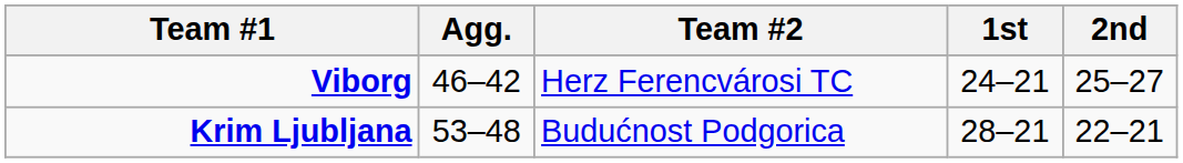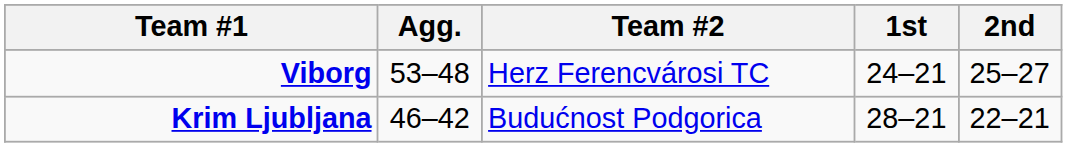 <table class=wikitable style="text-align:center">
 <tr>
 <th width=200>Team #1</th>
 <th width=50>Agg.</th>
 <th width=200>Team #2</th>
 <th width=50>1st</th>
 <th width=50>2nd</th>
 </tr>
 <tr>
 <td align=right><strong><a href='#'>Viborg</a></strong> </td>
-<td>46–42</td>
+<td>53–48</td>
 <td align=left> <a href='#'>Herz Ferencvárosi TC</a></td>
 <td align=center>24–21</td>
 <td align=center>25–27</td>
 </tr>
 <tr>
 <td align=right><strong><a href='#'>Krim Ljubljana</a></strong> </td>
-<td>53–48</td>
+<td>46–42</td>
 <td align=left> <a href='#'>Budućnost Podgorica</a></td>
 <td align=center>28–21</td>
 <td align=center>22–21</td>
 </tr>
 </table>
